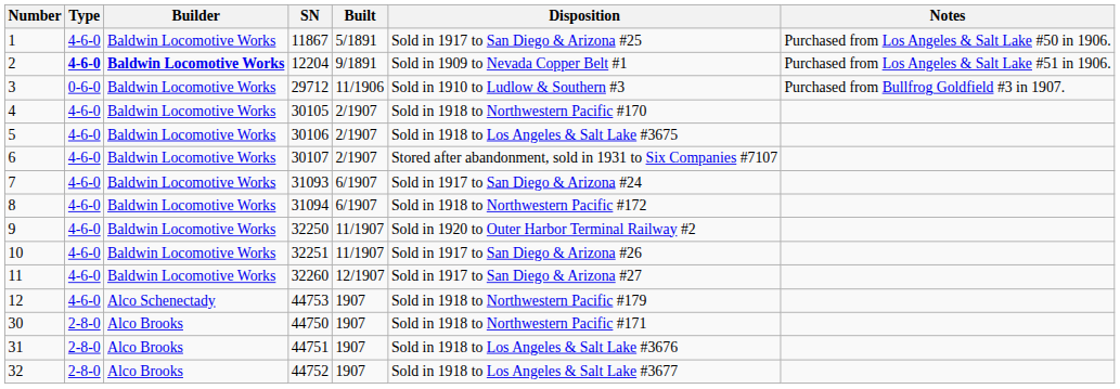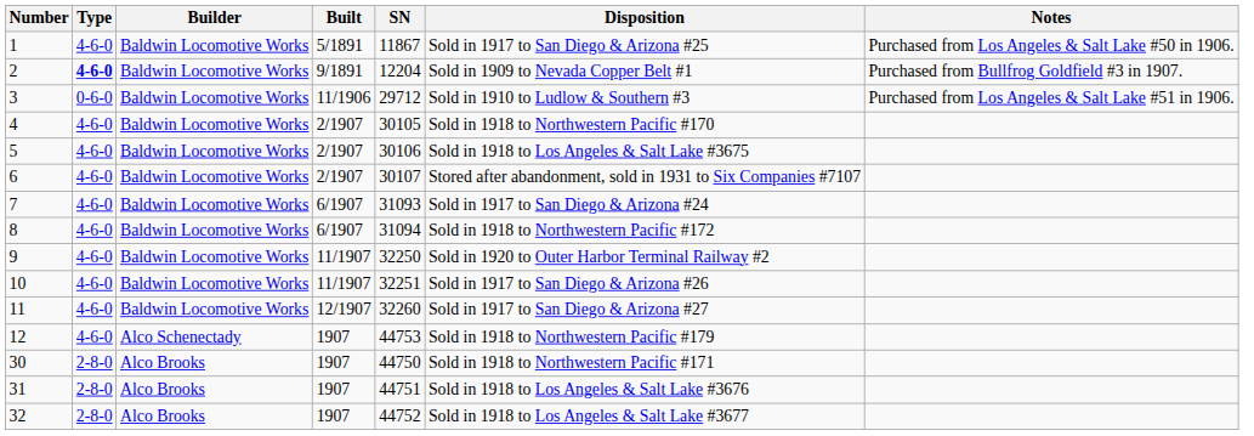 <table class="wikitable">
 <tr>
 <th>Number</th>
 <th>Type</th>
 <th>Builder</th>
+<th>Built</th>
 <th>SN</th>
-<th>Built</th>
 <th>Disposition</th>
 <th>Notes</th>
 </tr>
 <tr>
 <td>1</td>
 <td><a href='#'>4-6-0</a></td>
 <td><a href='#'>Baldwin Locomotive Works</a></td>
+<td>5/1891</td>
 <td>11867</td>
-<td>5/1891</td>
 <td>Sold in 1917 to <a href='#'>San Diego & Arizona</a> #25</td>
 <td>Purchased from <a href='#'>Los Angeles & Salt Lake</a> #50 in 1906.</td>
 </tr>
 <tr>
 <td>2</td>
 <td><strong><a href='#'>4-6-0</a></strong></td>
-<td><strong><a href='#'>Baldwin Locomotive Works</a></strong></td>
+<td><a href='#'>Baldwin Locomotive Works</a></td>
+<td>9/1891</td>
 <td>12204</td>
-<td>9/1891</td>
 <td>Sold in 1909 to <a href='#'>Nevada Copper Belt</a> #1</td>
-<td>Purchased from <a href='#'>Los Angeles & Salt Lake</a> #51 in 1906.</td>
+<td>Purchased from <a href='#'>Bullfrog Goldfield</a> #3 in 1907.</td>
 </tr>
 <tr>
 <td>3</td>
 <td><a href='#'>0-6-0</a></td>
 <td><a href='#'>Baldwin Locomotive Works</a></td>
+<td>11/1906</td>
 <td>29712</td>
-<td>11/1906</td>
 <td>Sold in 1910 to <a href='#'>Ludlow & Southern</a> #3</td>
-<td>Purchased from <a href='#'>Bullfrog Goldfield</a> #3 in 1907.</td>
+<td>Purchased from <a href='#'>Los Angeles & Salt Lake</a> #51 in 1906.</td>
 </tr>
 <tr>
 <td>4</td>
 <td><a href='#'>4-6-0</a></td>
 <td><a href='#'>Baldwin Locomotive Works</a></td>
+<td>2/1907</td>
 <td>30105</td>
-<td>2/1907</td>
 <td>Sold in 1918 to <a href='#'>Northwestern Pacific</a> #170</td>
 <td></td>
 </tr>
 <tr>
 <td>5</td>
 <td><a href='#'>4-6-0</a></td>
 <td><a href='#'>Baldwin Locomotive Works</a></td>
+<td>2/1907</td>
 <td>30106</td>
-<td>2/1907</td>
 <td>Sold in 1918 to <a href='#'>Los Angeles & Salt Lake</a> #3675</td>
 <td></td>
 </tr>
 <tr>
 <td>6</td>
 <td><a href='#'>4-6-0</a></td>
 <td><a href='#'>Baldwin Locomotive Works</a></td>
+<td>2/1907</td>
 <td>30107</td>
-<td>2/1907</td>
 <td>Stored after abandonment, sold in 1931 to <a href='#'>Six Companies</a> #7107</td>
 <td></td>
 </tr>
 <tr>
 <td>7</td>
 <td><a href='#'>4-6-0</a></td>
 <td><a href='#'>Baldwin Locomotive Works</a></td>
+<td>6/1907</td>
 <td>31093</td>
-<td>6/1907</td>
 <td>Sold in 1917 to <a href='#'>San Diego & Arizona</a> #24</td>
 <td></td>
 </tr>
 <tr>
 <td>8</td>
 <td><a href='#'>4-6-0</a></td>
 <td><a href='#'>Baldwin Locomotive Works</a></td>
+<td>6/1907</td>
 <td>31094</td>
-<td>6/1907</td>
 <td>Sold in 1918 to <a href='#'>Northwestern Pacific</a> #172</td>
 <td></td>
 </tr>
 <tr>
 <td>9</td>
 <td><a href='#'>4-6-0</a></td>
 <td><a href='#'>Baldwin Locomotive Works</a></td>
+<td>11/1907</td>
 <td>32250</td>
-<td>11/1907</td>
 <td>Sold in 1920 to <a href='#'>Outer Harbor Terminal Railway</a> #2</td>
 <td></td>
 </tr>
 <tr>
 <td>10</td>
 <td><a href='#'>4-6-0</a></td>
 <td><a href='#'>Baldwin Locomotive Works</a></td>
+<td>11/1907</td>
 <td>32251</td>
-<td>11/1907</td>
 <td>Sold in 1917 to <a href='#'>San Diego & Arizona</a> #26</td>
 <td></td>
 </tr>
 <tr>
 <td>11</td>
 <td><a href='#'>4-6-0</a></td>
 <td><a href='#'>Baldwin Locomotive Works</a></td>
+<td>12/1907</td>
 <td>32260</td>
-<td>12/1907</td>
 <td>Sold in 1917 to <a href='#'>San Diego & Arizona</a> #27</td>
 <td></td>
 </tr>
 <tr>
 <td>12</td>
 <td><a href='#'>4-6-0</a></td>
 <td><a href='#'>Alco Schenectady</a></td>
+<td>1907</td>
 <td>44753</td>
-<td>1907</td>
 <td>Sold in 1918 to <a href='#'>Northwestern Pacific</a> #179</td>
 <td></td>
 </tr>
 <tr>
 <td>30</td>
 <td><a href='#'>2-8-0</a></td>
 <td><a href='#'>Alco Brooks</a></td>
+<td>1907</td>
 <td>44750</td>
-<td>1907</td>
 <td>Sold in 1918 to <a href='#'>Northwestern Pacific</a> #171</td>
 <td></td>
 </tr>
 <tr>
 <td>31</td>
 <td><a href='#'>2-8-0</a></td>
 <td><a href='#'>Alco Brooks</a></td>
+<td>1907</td>
 <td>44751</td>
-<td>1907</td>
 <td>Sold in 1918 to <a href='#'>Los Angeles & Salt Lake</a> #3676</td>
 <td></td>
 </tr>
 <tr>
 <td>32</td>
 <td><a href='#'>2-8-0</a></td>
 <td><a href='#'>Alco Brooks</a></td>
+<td>1907</td>
 <td>44752</td>
-<td>1907</td>
 <td>Sold in 1918 to <a href='#'>Los Angeles & Salt Lake</a> #3677</td>
 <td></td>
 </tr>
 </table>
